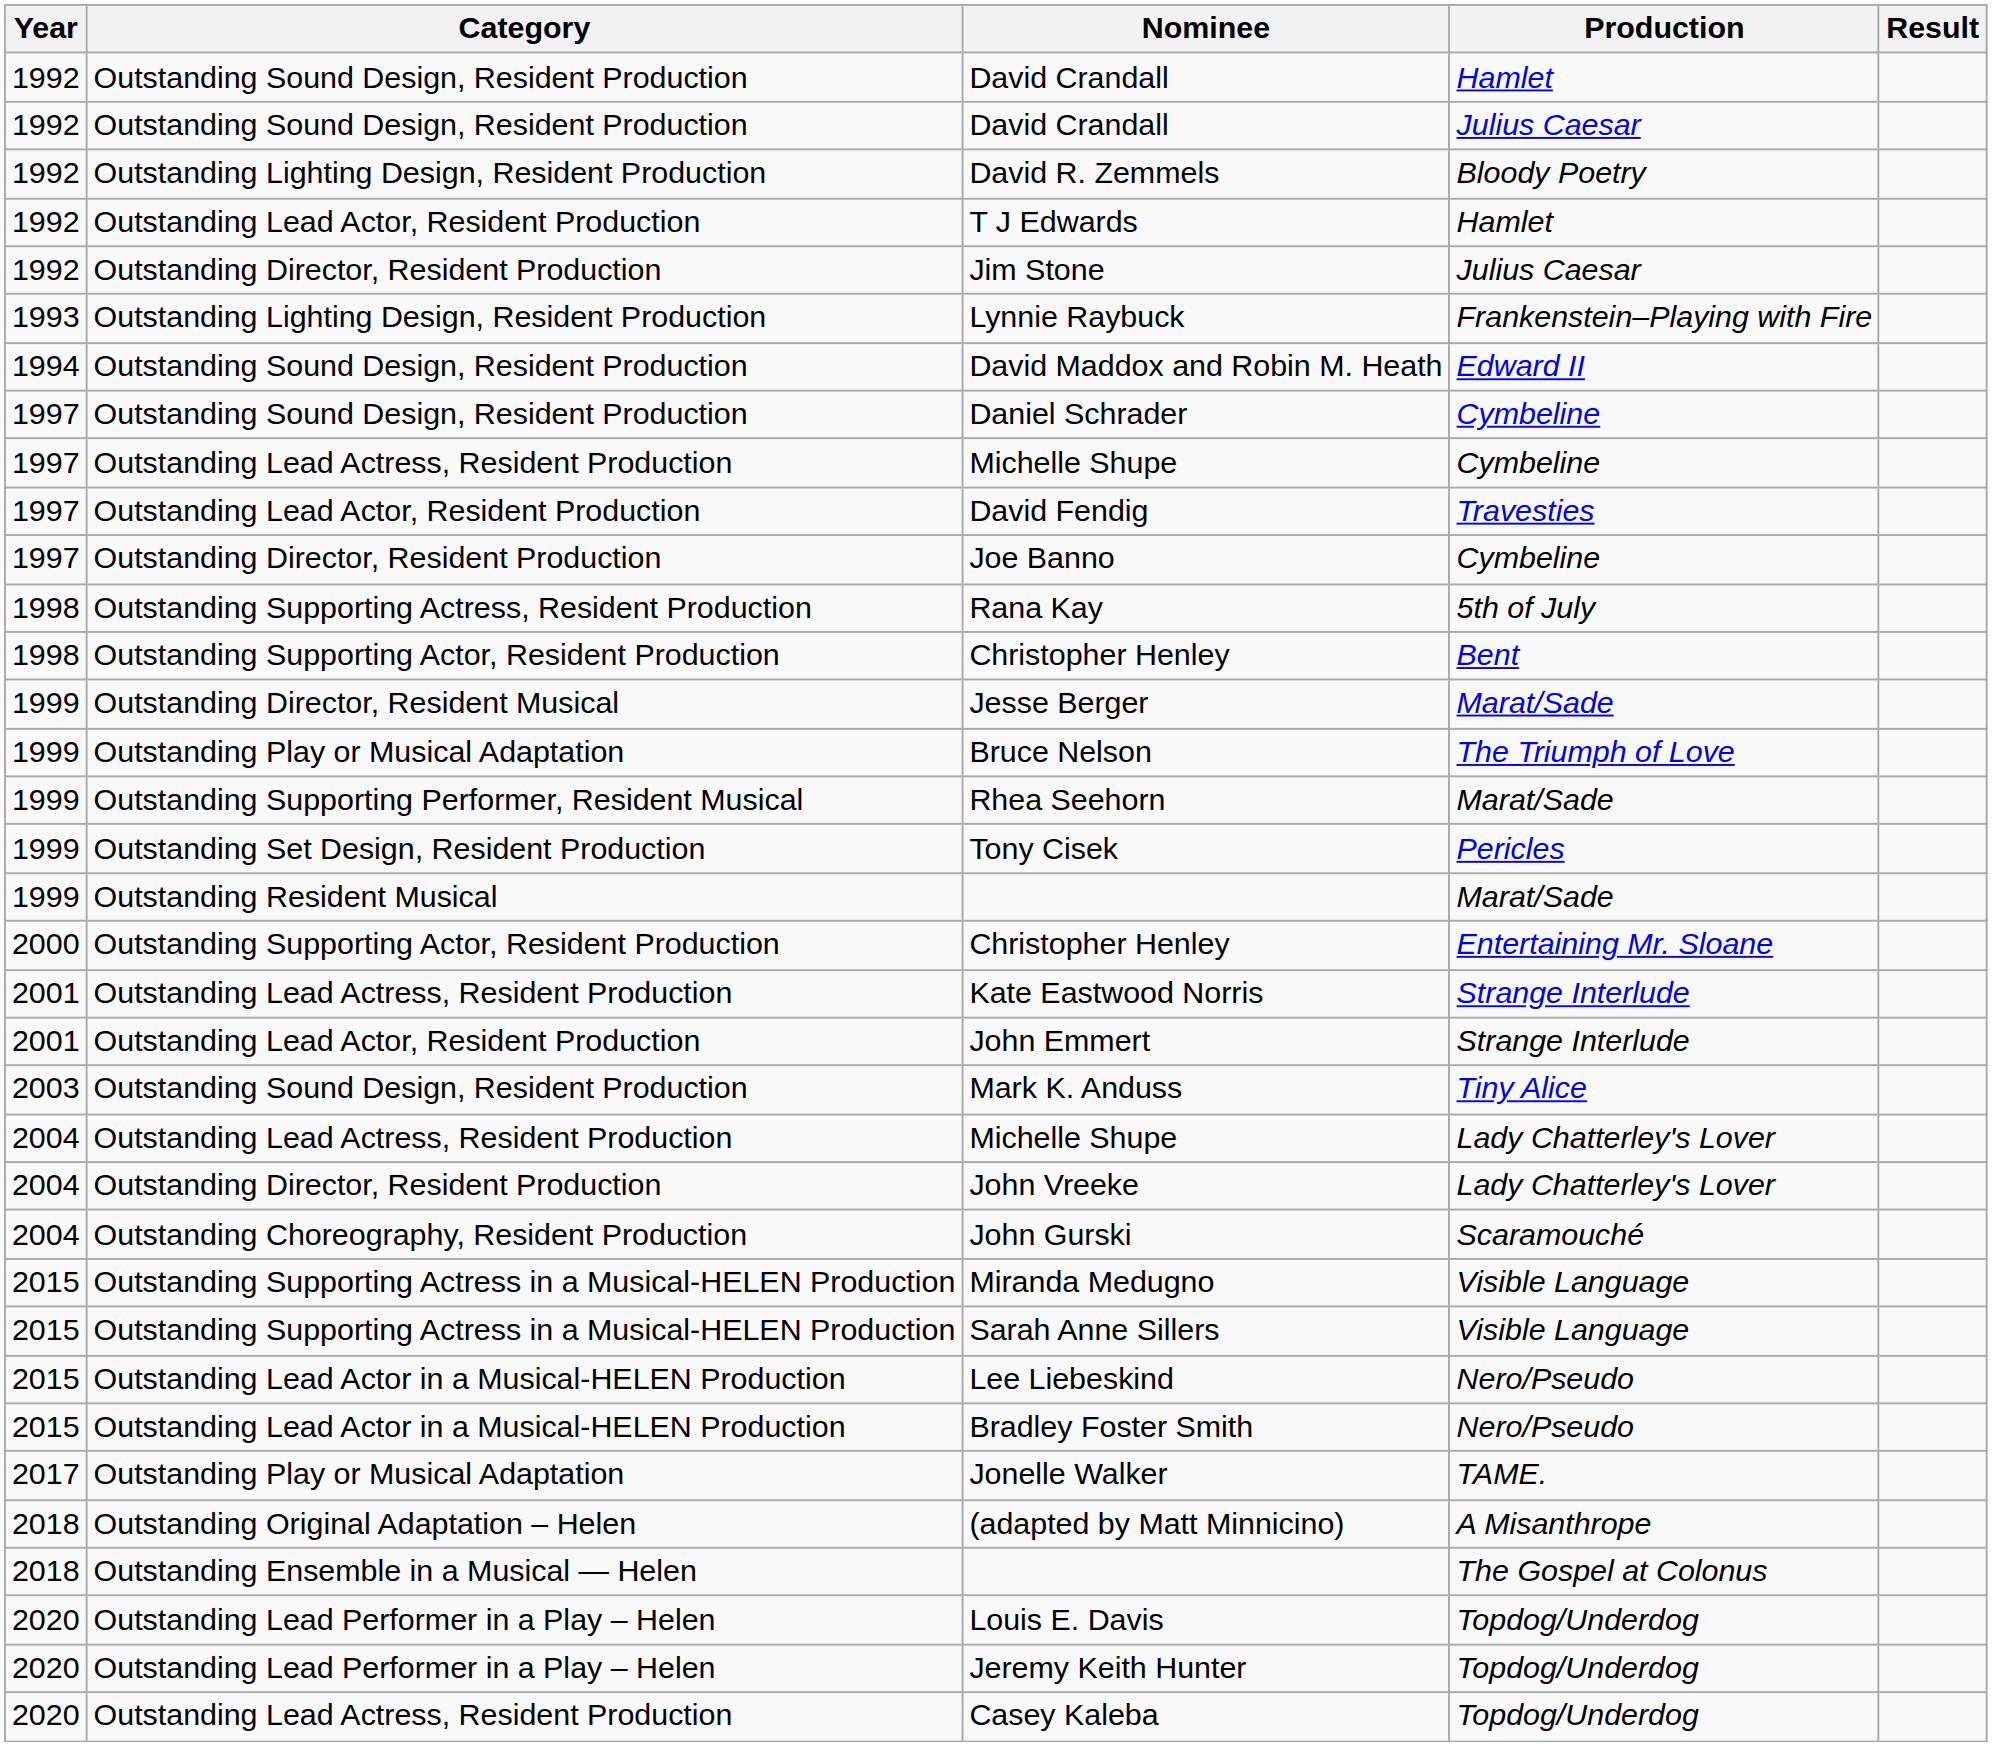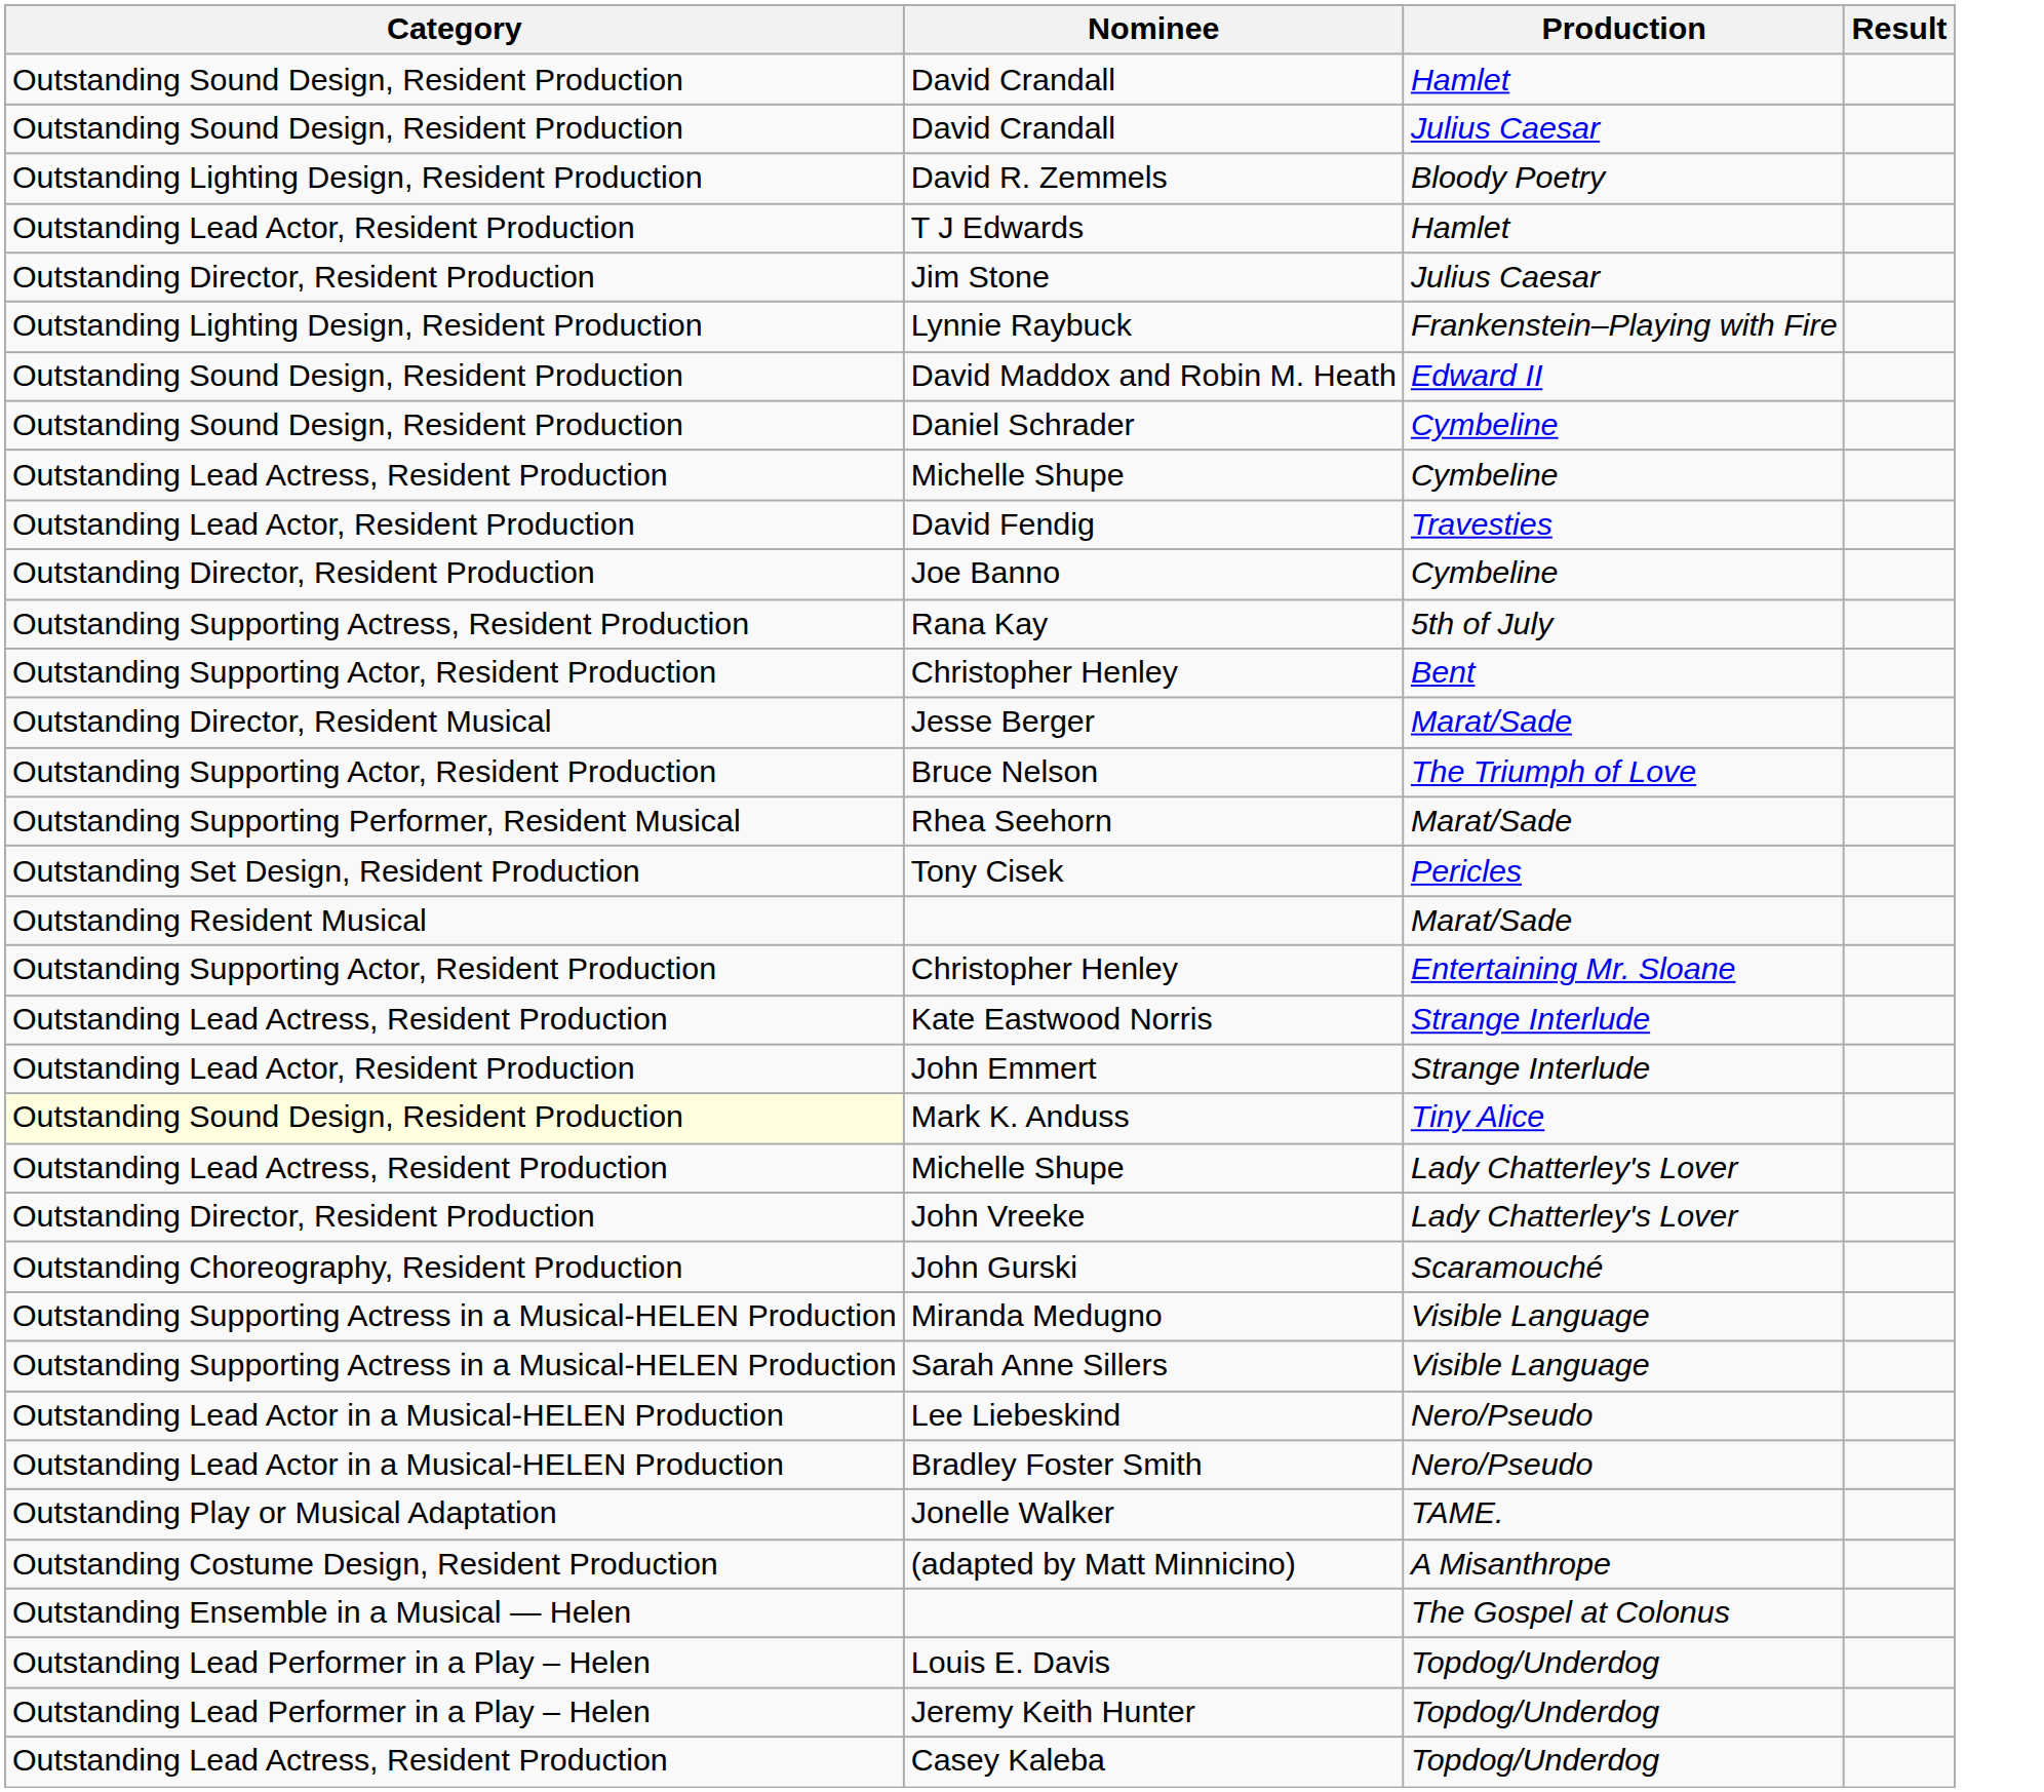 <table class="wikitable sortable">
 <tr>
-<th>Year</th>
 <th>Category</th>
 <th>Nominee</th>
 <th>Production</th>
 <th>Result</th>
 </tr>
 <tr>
-<td>1992</td>
 <td>Outstanding Sound Design, Resident Production</td>
 <td>David Crandall</td>
 <td><em><a href='#'>Hamlet</a></em></td>
 <td></td>
 </tr>
 <tr>
-<td>1992</td>
 <td>Outstanding Sound Design, Resident Production</td>
 <td>David Crandall</td>
 <td><em><a href='#'>Julius Caesar</a></em></td>
 <td></td>
 </tr>
 <tr>
-<td>1992</td>
 <td>Outstanding Lighting Design, Resident Production</td>
 <td>David R. Zemmels</td>
 <td><em>Bloody Poetry</em></td>
 <td></td>
 </tr>
 <tr>
-<td>1992</td>
 <td>Outstanding Lead Actor, Resident Production</td>
 <td>T J Edwards</td>
 <td><em>Hamlet</em></td>
 <td></td>
 </tr>
 <tr>
-<td>1992</td>
 <td>Outstanding Director, Resident Production</td>
 <td>Jim Stone</td>
 <td><em>Julius Caesar</em></td>
 <td></td>
 </tr>
 <tr>
-<td>1993</td>
 <td>Outstanding Lighting Design, Resident Production</td>
 <td>Lynnie Raybuck</td>
 <td><em>Frankenstein–Playing with Fire</em></td>
 <td></td>
 </tr>
 <tr>
-<td>1994</td>
 <td>Outstanding Sound Design, Resident Production</td>
 <td>David Maddox and Robin M. Heath</td>
 <td><em><a href='#'>Edward II</a></em></td>
 <td></td>
 </tr>
 <tr>
-<td>1997</td>
 <td>Outstanding Sound Design, Resident Production</td>
 <td>Daniel Schrader</td>
 <td><em><a href='#'>Cymbeline</a></em></td>
 <td></td>
 </tr>
 <tr>
-<td>1997</td>
 <td>Outstanding Lead Actress, Resident Production</td>
 <td>Michelle Shupe</td>
 <td><em>Cymbeline</em></td>
 <td></td>
 </tr>
 <tr>
-<td>1997</td>
 <td>Outstanding Lead Actor, Resident Production</td>
 <td>David Fendig</td>
 <td><em><a href='#'>Travesties</a></em></td>
 <td></td>
 </tr>
 <tr>
-<td>1997</td>
 <td>Outstanding Director, Resident Production</td>
 <td>Joe Banno</td>
 <td><em>Cymbeline</em></td>
 <td></td>
 </tr>
 <tr>
-<td>1998</td>
 <td>Outstanding Supporting Actress, Resident Production</td>
 <td>Rana Kay</td>
 <td><em>5th of July</em></td>
 <td></td>
 </tr>
 <tr>
-<td>1998</td>
 <td>Outstanding Supporting Actor, Resident Production</td>
 <td>Christopher Henley</td>
 <td><em><a href='#'>Bent</a></em></td>
 <td></td>
 </tr>
 <tr>
-<td>1999</td>
 <td>Outstanding Director, Resident Musical</td>
 <td>Jesse Berger</td>
 <td><em><a href='#'>Marat/Sade</a></em></td>
 <td></td>
 </tr>
 <tr>
-<td>1999</td>
-<td>Outstanding Play or Musical Adaptation</td>
+<td>Outstanding Supporting Actor, Resident Production</td>
 <td>Bruce Nelson</td>
 <td><em><a href='#'>The Triumph of Love</a></em></td>
 <td></td>
 </tr>
 <tr>
-<td>1999</td>
 <td>Outstanding Supporting Performer, Resident Musical</td>
 <td>Rhea Seehorn</td>
 <td><em>Marat/Sade</em></td>
 <td></td>
 </tr>
 <tr>
-<td>1999</td>
 <td>Outstanding Set Design, Resident Production</td>
 <td>Tony Cisek</td>
 <td><em><a href='#'>Pericles</a></em></td>
 <td></td>
 </tr>
 <tr>
-<td>1999</td>
 <td>Outstanding Resident Musical</td>
 <td></td>
 <td><em>Marat/Sade</em></td>
 <td></td>
 </tr>
 <tr>
-<td>2000</td>
 <td>Outstanding Supporting Actor, Resident Production</td>
 <td>Christopher Henley</td>
 <td><em><a href='#'>Entertaining Mr. Sloane</a></em></td>
 <td></td>
 </tr>
 <tr>
-<td>2001</td>
 <td>Outstanding Lead Actress, Resident Production</td>
 <td>Kate Eastwood Norris</td>
 <td><em><a href='#'>Strange Interlude</a></em></td>
 <td></td>
 </tr>
 <tr>
-<td>2001</td>
 <td>Outstanding Lead Actor, Resident Production</td>
 <td>John Emmert</td>
 <td><em>Strange Interlude</em></td>
 <td></td>
 </tr>
 <tr>
-<td>2003</td>
-<td>Outstanding Sound Design, Resident Production</td>
+<td style="background: lightyellow;">Outstanding Sound Design, Resident Production</td>
 <td>Mark K. Anduss</td>
 <td><em><a href='#'>Tiny Alice</a></em></td>
 <td></td>
 </tr>
 <tr>
-<td>2004</td>
 <td>Outstanding Lead Actress, Resident Production</td>
 <td>Michelle Shupe</td>
 <td><em>Lady Chatterley's Lover</em></td>
 <td></td>
 </tr>
 <tr>
-<td>2004</td>
 <td>Outstanding Director, Resident Production</td>
 <td>John Vreeke</td>
 <td><em>Lady Chatterley's Lover</em></td>
 <td></td>
 </tr>
 <tr>
-<td>2004</td>
 <td>Outstanding Choreography, Resident Production</td>
 <td>John Gurski</td>
 <td><em>Scaramouché</em></td>
 <td></td>
 </tr>
 <tr>
-<td>2015</td>
 <td>Outstanding Supporting Actress in a Musical-HELEN Production</td>
 <td>Miranda Medugno</td>
 <td><em>Visible Language</em></td>
 <td></td>
 </tr>
 <tr>
-<td>2015</td>
 <td>Outstanding Supporting Actress in a Musical-HELEN Production</td>
 <td>Sarah Anne Sillers</td>
 <td><em>Visible Language</em></td>
 <td></td>
 </tr>
 <tr>
-<td>2015</td>
 <td>Outstanding Lead Actor in a Musical-HELEN Production</td>
 <td>Lee Liebeskind</td>
 <td><em>Nero/Pseudo</em></td>
 <td></td>
 </tr>
 <tr>
-<td>2015</td>
 <td>Outstanding Lead Actor in a Musical-HELEN Production</td>
 <td>Bradley Foster Smith</td>
 <td><em>Nero/Pseudo</em></td>
 <td></td>
 </tr>
 <tr>
-<td>2017</td>
 <td>Outstanding Play or Musical Adaptation</td>
 <td>Jonelle Walker</td>
 <td><em>TAME.</em></td>
 <td></td>
 </tr>
 <tr>
-<td>2018</td>
-<td>Outstanding Original Adaptation – Helen</td>
+<td>Outstanding Costume Design, Resident Production</td>
 <td>(adapted by Matt Minnicino)</td>
 <td><em>A Misanthrope</em></td>
 <td></td>
 </tr>
 <tr>
-<td>2018</td>
 <td>Outstanding Ensemble in a Musical — Helen</td>
 <td></td>
 <td><em>The Gospel at Colonus</em></td>
 <td></td>
 </tr>
 <tr>
-<td>2020</td>
 <td>Outstanding Lead Performer in a Play – Helen</td>
 <td>Louis E. Davis</td>
 <td><em>Topdog/Underdog</em></td>
 <td></td>
 </tr>
 <tr>
-<td>2020</td>
 <td>Outstanding Lead Performer in a Play – Helen</td>
 <td>Jeremy Keith Hunter</td>
 <td><em>Topdog/Underdog</em></td>
 <td></td>
 </tr>
 <tr>
-<td>2020</td>
 <td>Outstanding Lead Actress, Resident Production</td>
 <td>Casey Kaleba</td>
 <td><em>Topdog/Underdog</em></td>
 <td></td>
 </tr>
 </table>
